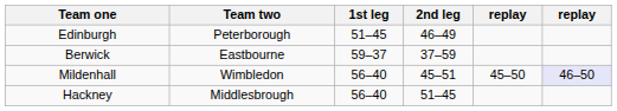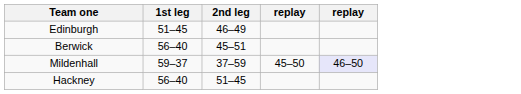 <table class="wikitable" style="text-align: center">
 <tr>
 <th width=200>Team one</th>
-<th width=200>Team two</th>
 <th width=80>1st leg</th>
 <th width=80>2nd leg</th>
 <th width=80>replay</th>
 <th width=80>replay</th>
 </tr>
 <tr>
 <td>Edinburgh</td>
-<td>Peterborough</td>
 <td>51–45</td>
 <td>46–49</td>
 <td></td>
 <td></td>
 </tr>
 <tr>
 <td>Berwick</td>
-<td>Eastbourne</td>
-<td>59–37</td>
-<td>37–59</td>
+<td>56–40</td>
+<td>45–51</td>
 <td></td>
 <td></td>
 </tr>
 <tr>
 <td>Mildenhall</td>
-<td>Wimbledon</td>
-<td>56–40</td>
-<td>45–51</td>
+<td>59–37</td>
+<td>37–59</td>
 <td>45–50</td>
 <td style="background: lavender;">46–50</td>
 </tr>
 <tr>
 <td>Hackney</td>
-<td>Middlesbrough</td>
 <td>56–40</td>
 <td>51–45</td>
 <td></td>
 <td></td>
 </tr>
 </table>
